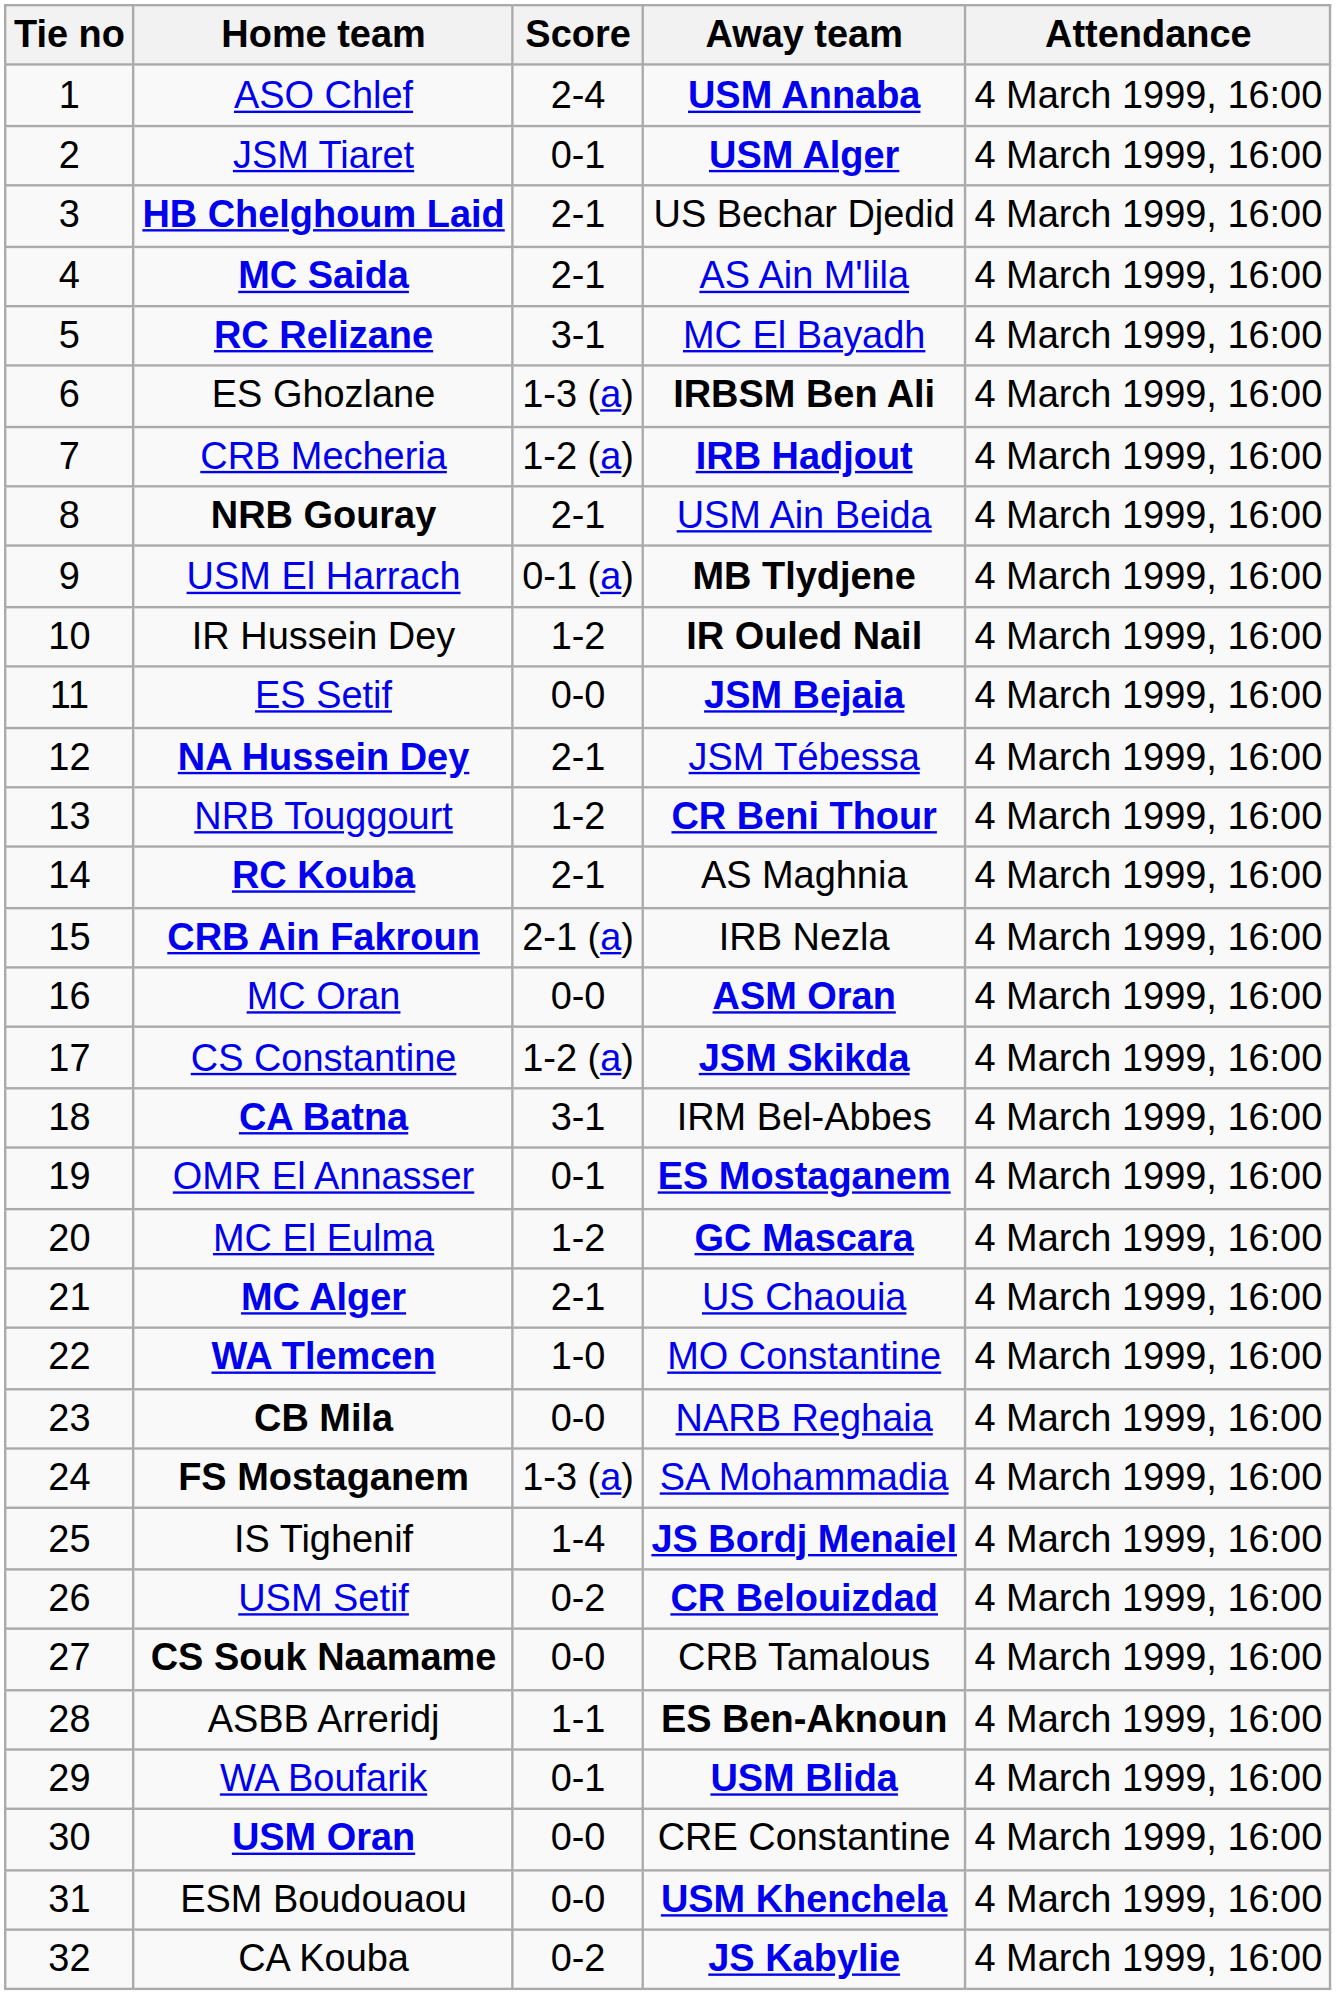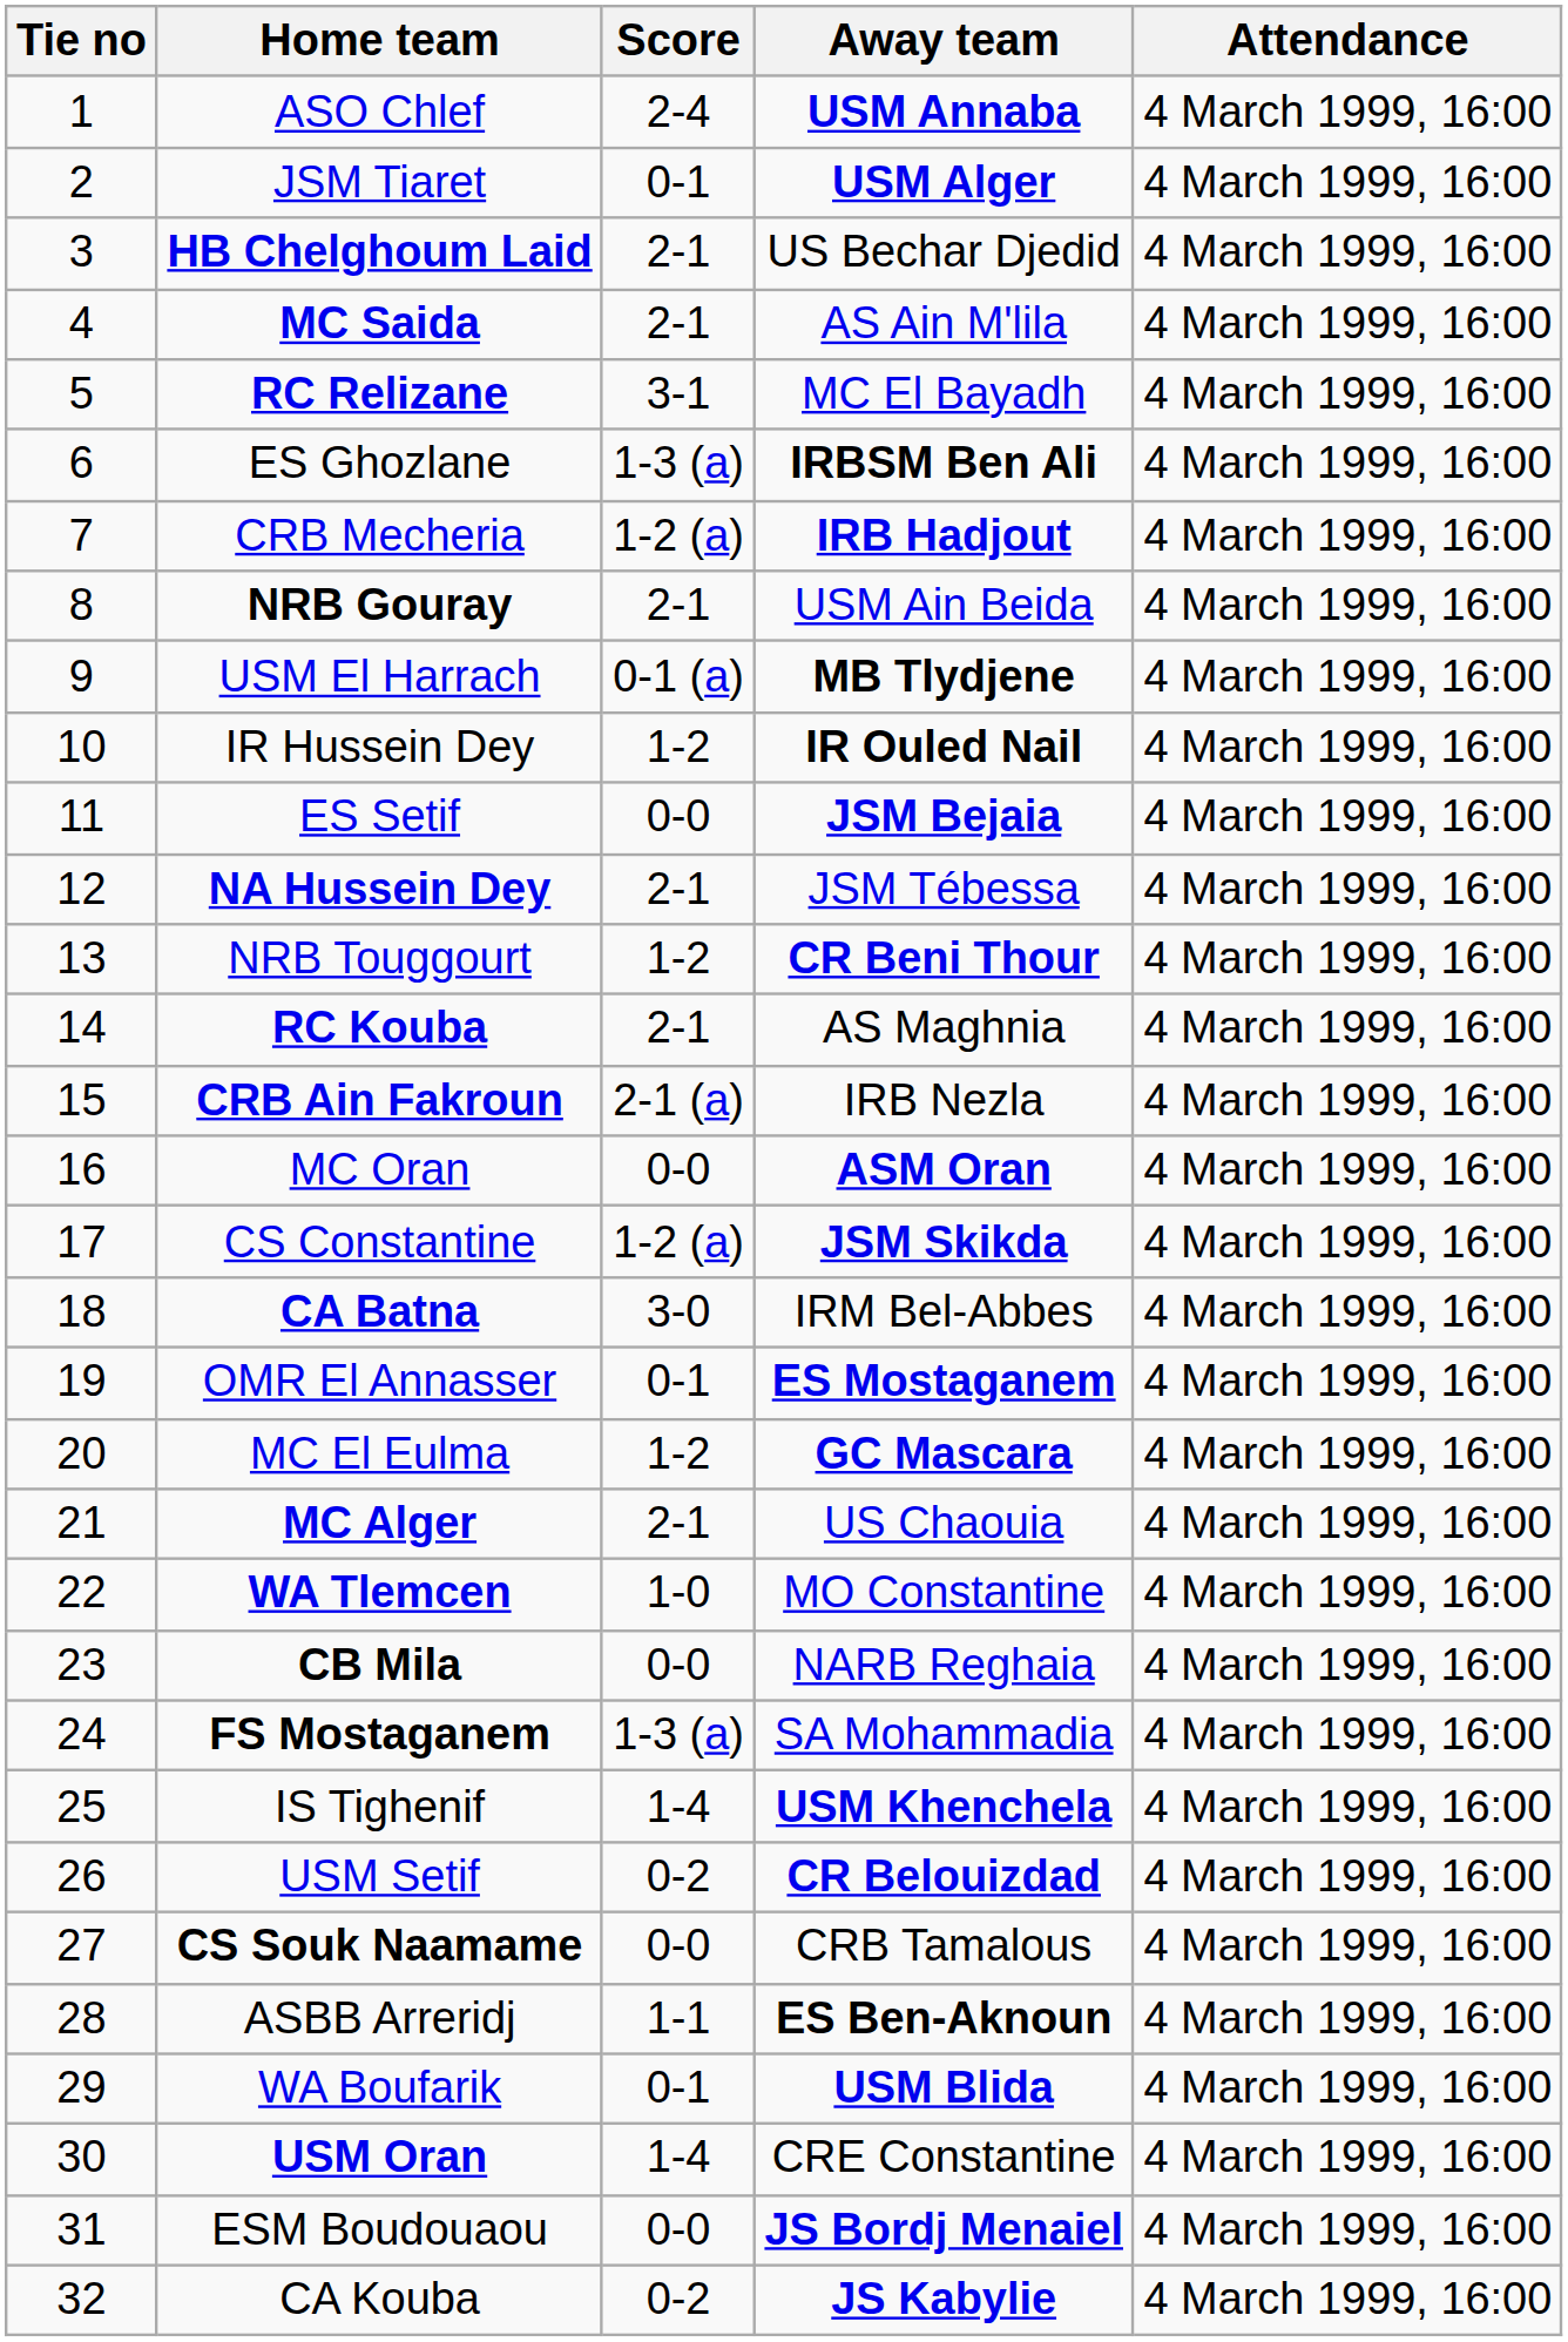 <table class="wikitable" style="text-align:center">
 <tr>
 <th>Tie no</th>
 <th>Home team</th>
 <th>Score</th>
 <th>Away team</th>
 <th>Attendance</th>
 </tr>
 <tr>
 <td>1</td>
 <td><a href='#'>ASO Chlef</a></td>
 <td>2-4</td>
 <td><strong><a href='#'>USM Annaba</a></strong></td>
 <td>4 March 1999, 16:00</td>
 </tr>
 <tr>
 <td>2</td>
 <td><a href='#'>JSM Tiaret</a></td>
 <td>0-1</td>
 <td><strong><a href='#'>USM Alger</a></strong></td>
 <td>4 March 1999, 16:00</td>
 </tr>
 <tr>
 <td>3</td>
 <td><strong><a href='#'>HB Chelghoum Laid</a></strong></td>
 <td>2-1</td>
 <td>US Bechar Djedid</td>
 <td>4 March 1999, 16:00</td>
 </tr>
 <tr>
 <td>4</td>
 <td><strong><a href='#'>MC Saida</a></strong></td>
 <td>2-1</td>
 <td><a href='#'>AS Ain M'lila</a></td>
 <td>4 March 1999, 16:00</td>
 </tr>
 <tr>
 <td>5</td>
 <td><strong><a href='#'>RC Relizane</a></strong></td>
 <td>3-1</td>
 <td><a href='#'>MC El Bayadh</a></td>
 <td>4 March 1999, 16:00</td>
 </tr>
 <tr>
 <td>6</td>
 <td>ES Ghozlane</td>
 <td>1-3 (<a href='#'>a</a>)</td>
 <td><strong>IRBSM Ben Ali</strong></td>
 <td>4 March 1999, 16:00</td>
 </tr>
 <tr>
 <td>7</td>
 <td><a href='#'>CRB Mecheria</a></td>
 <td>1-2 (<a href='#'>a</a>)</td>
 <td><strong><a href='#'>IRB Hadjout</a></strong></td>
 <td>4 March 1999, 16:00</td>
 </tr>
 <tr>
 <td>8</td>
 <td><strong>NRB Gouray</strong></td>
 <td>2-1</td>
 <td><a href='#'>USM Ain Beida</a></td>
 <td>4 March 1999, 16:00</td>
 </tr>
 <tr>
 <td>9</td>
 <td><a href='#'>USM El Harrach</a></td>
 <td>0-1 (<a href='#'>a</a>)</td>
 <td><strong>MB Tlydjene</strong></td>
 <td>4 March 1999, 16:00</td>
 </tr>
 <tr>
 <td>10</td>
 <td>IR Hussein Dey</td>
 <td>1-2</td>
 <td><strong>IR Ouled Nail</strong></td>
 <td>4 March 1999, 16:00</td>
 </tr>
 <tr>
 <td>11</td>
 <td><a href='#'>ES Setif</a></td>
 <td>0-0</td>
 <td><strong><a href='#'>JSM Bejaia</a></strong></td>
 <td>4 March 1999, 16:00</td>
 </tr>
 <tr>
 <td>12</td>
 <td><strong><a href='#'>NA Hussein Dey</a></strong></td>
 <td>2-1</td>
 <td><a href='#'>JSM Tébessa</a></td>
 <td>4 March 1999, 16:00</td>
 </tr>
 <tr>
 <td>13</td>
 <td><a href='#'>NRB Touggourt</a></td>
 <td>1-2</td>
 <td><strong><a href='#'>CR Beni Thour</a></strong></td>
 <td>4 March 1999, 16:00</td>
 </tr>
 <tr>
 <td>14</td>
 <td><strong><a href='#'>RC Kouba</a></strong></td>
 <td>2-1</td>
 <td>AS Maghnia</td>
 <td>4 March 1999, 16:00</td>
 </tr>
 <tr>
 <td>15</td>
 <td><strong><a href='#'>CRB Ain Fakroun</a></strong></td>
 <td>2-1 (<a href='#'>a</a>)</td>
 <td>IRB Nezla</td>
 <td>4 March 1999, 16:00</td>
 </tr>
 <tr>
 <td>16</td>
 <td><a href='#'>MC Oran</a></td>
 <td>0-0</td>
 <td><strong><a href='#'>ASM Oran</a></strong></td>
 <td>4 March 1999, 16:00</td>
 </tr>
 <tr>
 <td>17</td>
 <td><a href='#'>CS Constantine</a></td>
 <td>1-2 (<a href='#'>a</a>)</td>
 <td><strong><a href='#'>JSM Skikda</a></strong></td>
 <td>4 March 1999, 16:00</td>
 </tr>
 <tr>
 <td>18</td>
 <td><strong><a href='#'>CA Batna</a></strong></td>
-<td>3-1</td>
+<td>3-0</td>
 <td>IRM Bel-Abbes</td>
 <td>4 March 1999, 16:00</td>
 </tr>
 <tr>
 <td>19</td>
 <td><a href='#'>OMR El Annasser</a></td>
 <td>0-1</td>
 <td><strong><a href='#'>ES Mostaganem</a></strong></td>
 <td>4 March 1999, 16:00</td>
 </tr>
 <tr>
 <td>20</td>
 <td><a href='#'>MC El Eulma</a></td>
 <td>1-2</td>
 <td><strong><a href='#'>GC Mascara</a></strong></td>
 <td>4 March 1999, 16:00</td>
 </tr>
 <tr>
 <td>21</td>
 <td><strong><a href='#'>MC Alger</a></strong></td>
 <td>2-1</td>
 <td><a href='#'>US Chaouia</a></td>
 <td>4 March 1999, 16:00</td>
 </tr>
 <tr>
 <td>22</td>
 <td><strong><a href='#'>WA Tlemcen</a></strong></td>
 <td>1-0</td>
 <td><a href='#'>MO Constantine</a></td>
 <td>4 March 1999, 16:00</td>
 </tr>
 <tr>
 <td>23</td>
 <td><strong>CB Mila</strong></td>
 <td>0-0</td>
 <td><a href='#'>NARB Reghaia</a></td>
 <td>4 March 1999, 16:00</td>
 </tr>
 <tr>
 <td>24</td>
 <td><strong>FS Mostaganem</strong></td>
 <td>1-3 (<a href='#'>a</a>)</td>
 <td><a href='#'>SA Mohammadia</a></td>
 <td>4 March 1999, 16:00</td>
 </tr>
 <tr>
 <td>25</td>
 <td>IS Tighenif</td>
 <td>1-4</td>
-<td><strong><a href='#'>JS Bordj Menaiel</a></strong></td>
+<td><strong><a href='#'>USM Khenchela</a></strong></td>
 <td>4 March 1999, 16:00</td>
 </tr>
 <tr>
 <td>26</td>
 <td><a href='#'>USM Setif</a></td>
 <td>0-2</td>
 <td><strong><a href='#'>CR Belouizdad</a></strong></td>
 <td>4 March 1999, 16:00</td>
 </tr>
 <tr>
 <td>27</td>
 <td><strong>CS Souk Naamame</strong></td>
 <td>0-0</td>
 <td>CRB Tamalous</td>
 <td>4 March 1999, 16:00</td>
 </tr>
 <tr>
 <td>28</td>
 <td>ASBB Arreridj</td>
 <td>1-1</td>
 <td><strong>ES Ben-Aknoun</strong></td>
 <td>4 March 1999, 16:00</td>
 </tr>
 <tr>
 <td>29</td>
 <td><a href='#'>WA Boufarik</a></td>
 <td>0-1</td>
 <td><strong><a href='#'>USM Blida</a></strong></td>
 <td>4 March 1999, 16:00</td>
 </tr>
 <tr>
 <td>30</td>
 <td><strong><a href='#'>USM Oran</a></strong></td>
-<td>0-0</td>
+<td>1-4</td>
 <td>CRE Constantine</td>
 <td>4 March 1999, 16:00</td>
 </tr>
 <tr>
 <td>31</td>
 <td>ESM Boudouaou</td>
 <td>0-0</td>
-<td><strong><a href='#'>USM Khenchela</a></strong></td>
+<td><strong><a href='#'>JS Bordj Menaiel</a></strong></td>
 <td>4 March 1999, 16:00</td>
 </tr>
 <tr>
 <td>32</td>
 <td>CA Kouba</td>
 <td>0-2</td>
 <td><strong><a href='#'>JS Kabylie</a></strong></td>
 <td>4 March 1999, 16:00</td>
 </tr>
 </table>
